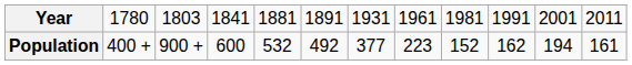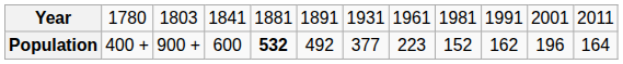 <table class="wikitable" style="text-align:center;">
 <tr>
 <th>Year</th>
 <td>1780</td>
 <td>1803</td>
 <td>1841</td>
 <td>1881</td>
 <td>1891</td>
 <td>1931</td>
 <td>1961</td>
 <td>1981</td>
 <td>1991</td>
 <td>2001</td>
 <td>2011</td>
 </tr>
 <tr>
 <th>Population</th>
 <td>400 +</td>
 <td>900 +</td>
 <td>600</td>
-<td>532</td>
+<td><strong>532</strong></td>
 <td>492</td>
 <td>377</td>
 <td>223</td>
 <td>152</td>
 <td>162</td>
-<td>194</td>
-<td>161</td>
+<td>196</td>
+<td>164</td>
 </tr>
 </table>
